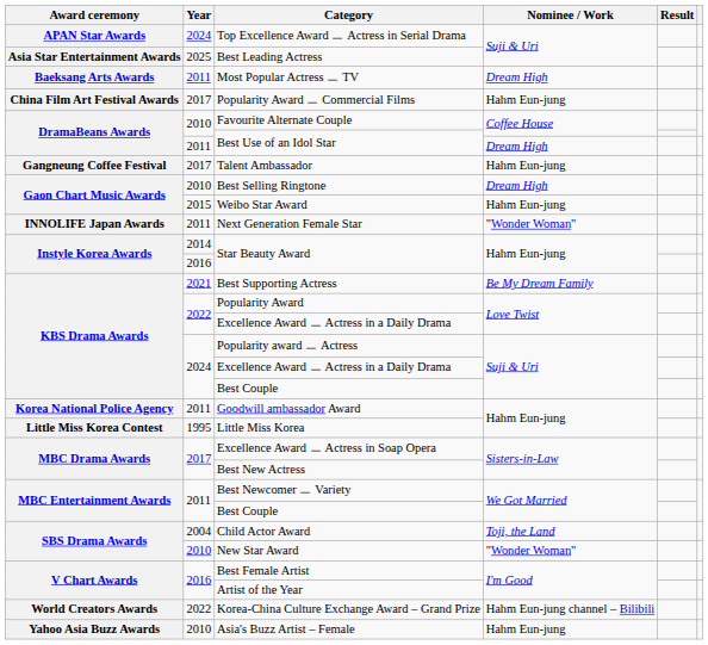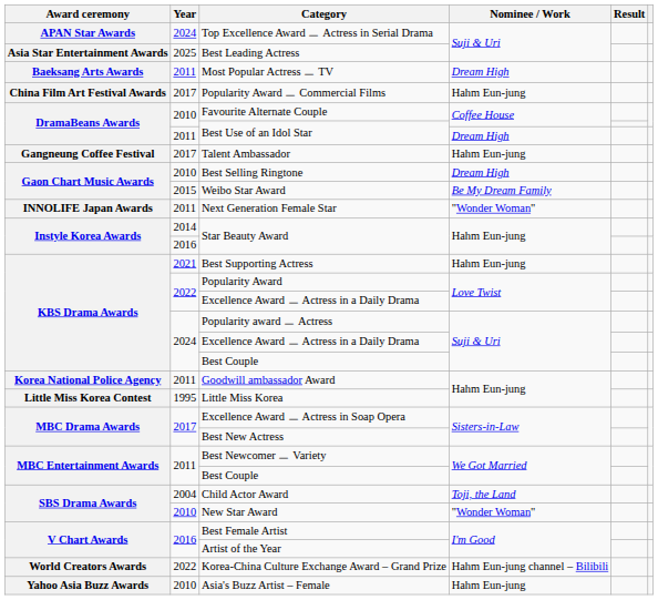 <table class="wikitable plainrowheaders sortable">
 <tr>
 <th scope="col">Award ceremony</th>
 <th scope="col">Year</th>
 <th scope="col">Category</th>
 <th scope="col">Nominee / Work</th>
 <th scope="col">Result</th>
 <th class="unsortable" scope="col"></th>
 </tr>
 <tr>
 <th scope="row"><a href='#'>APAN Star Awards</a></th>
 <td><a href='#'>2024</a></td>
 <td>Top Excellence Award ㅡ Actress in Serial Drama</td>
 <td rowspan="2"><em><a href='#'>Suji & Uri</a></em></td>
 <td></td>
 <td></td>
 </tr>
 <tr>
 <th scope="row">Asia Star Entertainment Awards</th>
 <td>2025</td>
 <td>Best Leading Actress</td>
 <td></td>
 <td></td>
 </tr>
 <tr>
 <th scope="row"><a href='#'>Baeksang Arts Awards</a></th>
 <td><a href='#'>2011</a></td>
 <td>Most Popular Actress ㅡ TV</td>
 <td><em><a href='#'>Dream High</a></em></td>
 <td></td>
 <td></td>
 </tr>
 <tr>
 <th scope="row">China Film Art Festival Awards</th>
 <td>2017</td>
 <td>Popularity Award ㅡ Commercial Films</td>
 <td>Hahm Eun-jung</td>
 <td></td>
 <td></td>
 </tr>
 <tr>
 <th scope="row"  rowspan="3"><a href='#'>DramaBeans Awards</a></th>
 <td rowspan="2">2010</td>
 <td>Favourite Alternate Couple </td>
 <td rowspan="2"><em><a href='#'>Coffee House</a></em></td>
 <td></td>
 <td rowspan="2"></td>
 </tr>
 <tr>
 <td rowspan="2">Best Use of an Idol Star</td>
 <td></td>
 </tr>
 <tr>
 <td>2011</td>
 <td><em><a href='#'>Dream High</a></em></td>
 <td></td>
 <td></td>
 </tr>
 <tr>
 <th scope="row">Gangneung Coffee Festival</th>
 <td>2017</td>
 <td>Talent Ambassador</td>
 <td>Hahm Eun-jung</td>
 <td></td>
 <td></td>
 </tr>
 <tr>
 <th scope="row" rowspan="2"><a href='#'>Gaon Chart Music Awards</a></th>
 <td>2010</td>
 <td>Best Selling Ringtone</td>
 <td><em><a href='#'>Dream High</a></em></td>
 <td></td>
 <td></td>
 </tr>
 <tr>
 <td>2015</td>
 <td>Weibo Star Award</td>
-<td>Hahm Eun-jung</td>
+<td><em><a href='#'>Be My Dream Family</a></em></td>
 <td></td>
 <td></td>
 </tr>
 <tr>
 <th scope="row">INNOLIFE Japan Awards</th>
 <td>2011</td>
 <td>Next Generation Female Star</td>
 <td>"<a href='#'>Wonder Woman</a>"</td>
 <td></td>
 <td></td>
 </tr>
 <tr>
 <th scope="row" rowspan="2"><a href='#'>Instyle Korea Awards</a></th>
 <td>2014</td>
 <td rowspan="2">Star Beauty Award</td>
 <td rowspan="2">Hahm Eun-jung</td>
 <td></td>
 <td></td>
 </tr>
 <tr>
 <td>2016</td>
 <td></td>
 <td></td>
 </tr>
 <tr>
 <th scope="row" rowspan="6"><a href='#'>KBS Drama Awards</a></th>
 <td><a href='#'>2021</a></td>
 <td>Best Supporting Actress</td>
-<td><em><a href='#'>Be My Dream Family</a></em></td>
+<td>Hahm Eun-jung</td>
 <td></td>
 <td></td>
 </tr>
 <tr>
 <td rowspan="2"><a href='#'>2022</a></td>
 <td>Popularity Award</td>
 <td rowspan="2"><em><a href='#'>Love Twist</a></em></td>
 <td></td>
 <td></td>
 </tr>
 <tr>
 <td>Excellence Award ㅡ Actress in a Daily Drama</td>
 <td></td>
 <td></td>
 </tr>
 <tr>
 <td rowspan="3">2024</td>
 <td>Popularity award ㅡ Actress</td>
 <td rowspan="3"><em><a href='#'>Suji & Uri</a></em></td>
 <td></td>
 <td></td>
 </tr>
 <tr>
 <td>Excellence Award ㅡ Actress in a Daily Drama</td>
 <td></td>
 <td></td>
 </tr>
 <tr>
 <td>Best Couple </td>
 <td></td>
 <td></td>
 </tr>
 <tr>
 <th scope="row"><a href='#'>Korea National Police Agency</a></th>
 <td>2011</td>
 <td><a href='#'>Goodwill ambassador</a> Award</td>
 <td rowspan="2">Hahm Eun-jung</td>
 <td></td>
 <td></td>
 </tr>
 <tr>
 <th scope="row">Little Miss Korea Contest</th>
 <td>1995</td>
 <td>Little Miss Korea</td>
 <td></td>
 <td></td>
 </tr>
 <tr>
 <th scope="row" rowspan="2"><a href='#'>MBC Drama Awards</a></th>
 <td rowspan="2"><a href='#'>2017</a></td>
 <td>Excellence Award ㅡ Actress in Soap Opera</td>
 <td rowspan="2"><em><a href='#'>Sisters-in-Law</a></em></td>
 <td></td>
 <td rowspan="2"></td>
 </tr>
 <tr>
 <td>Best New Actress</td>
 <td></td>
 </tr>
 <tr>
 <th scope="row" rowspan="2"><a href='#'>MBC Entertainment Awards</a></th>
 <td rowspan="2">2011</td>
 <td>Best Newcomer ㅡ Variety</td>
 <td rowspan="2"><em><a href='#'>We Got Married</a></em></td>
 <td></td>
 <td rowspan="2"></td>
 </tr>
 <tr>
 <td>Best Couple </td>
 <td></td>
 </tr>
 <tr>
 <th scope="row" rowspan="2"><a href='#'>SBS Drama Awards</a></th>
 <td>2004</td>
 <td>Child Actor Award</td>
 <td><em><a href='#'>Toji, the Land</a></em></td>
 <td></td>
 <td></td>
 </tr>
 <tr>
 <td><a href='#'>2010</a></td>
 <td>New Star Award</td>
 <td>"<a href='#'>Wonder Woman</a>"</td>
 <td></td>
 <td></td>
 </tr>
 <tr>
 <th scope="row" rowspan="2"><a href='#'>V Chart Awards</a></th>
 <td rowspan="2"><a href='#'>2016</a></td>
 <td>Best Female Artist</td>
 <td rowspan="2"><em><a href='#'>I'm Good</a></em></td>
 <td></td>
 <td></td>
 </tr>
 <tr>
 <td>Artist of the Year</td>
 <td></td>
 <td></td>
 </tr>
 <tr>
 <th scope="row">World Creators Awards</th>
 <td>2022</td>
 <td>Korea-China Culture Exchange Award – Grand Prize</td>
 <td>Hahm Eun-jung channel – <a href='#'>Bilibili</a></td>
 <td></td>
 <td></td>
 </tr>
 <tr>
 <th scope="row">Yahoo Asia Buzz Awards</th>
 <td>2010</td>
 <td>Asia's Buzz Artist – Female</td>
 <td>Hahm Eun-jung</td>
 <td></td>
 <td></td>
 </tr>
 </table>
